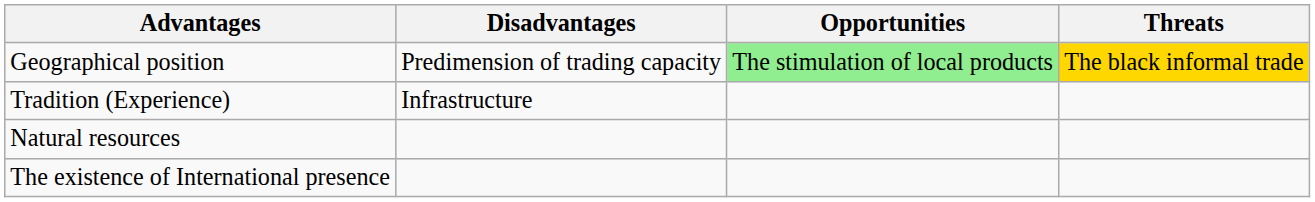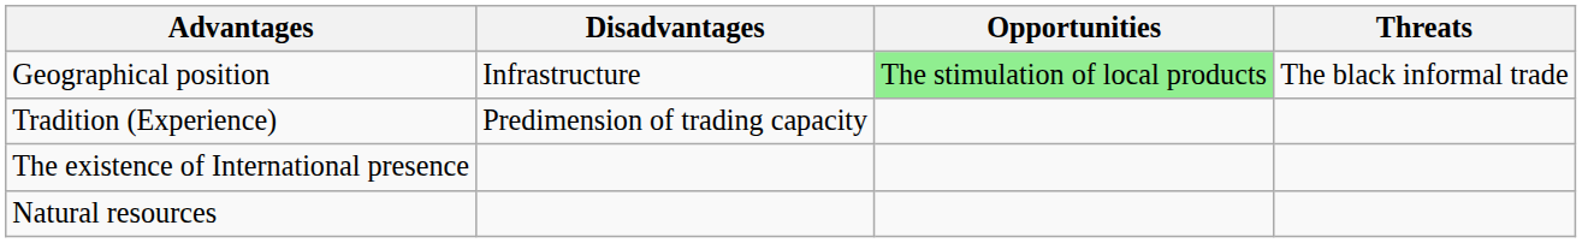 <table class="wikitable">
 <tr>
 <th>Advantages</th>
 <th>Disadvantages</th>
 <th>Opportunities</th>
 <th>Threats</th>
 </tr>
 <tr>
 <td>Geographical position</td>
-<td>Predimension of trading capacity</td>
+<td>Infrastructure</td>
 <td style="background: lightgreen;">The stimulation of local products</td>
-<td style="background: gold;">The black informal trade</td>
+<td>The black informal trade</td>
 </tr>
 <tr>
 <td>Tradition (Experience)</td>
-<td>Infrastructure</td>
+<td>Predimension of trading capacity</td>
+<td></td>
+<td></td>
+</tr>
+<tr>
+<td>The existence of International presence</td>
+<td></td>
 <td></td>
 <td></td>
 </tr>
 <tr>
 <td>Natural resources</td>
 <td></td>
 <td></td>
 <td></td>
 </tr>
-<tr>
-<td>The existence of International presence</td>
-<td></td>
-<td></td>
-<td></td>
-</tr>
 </table>
